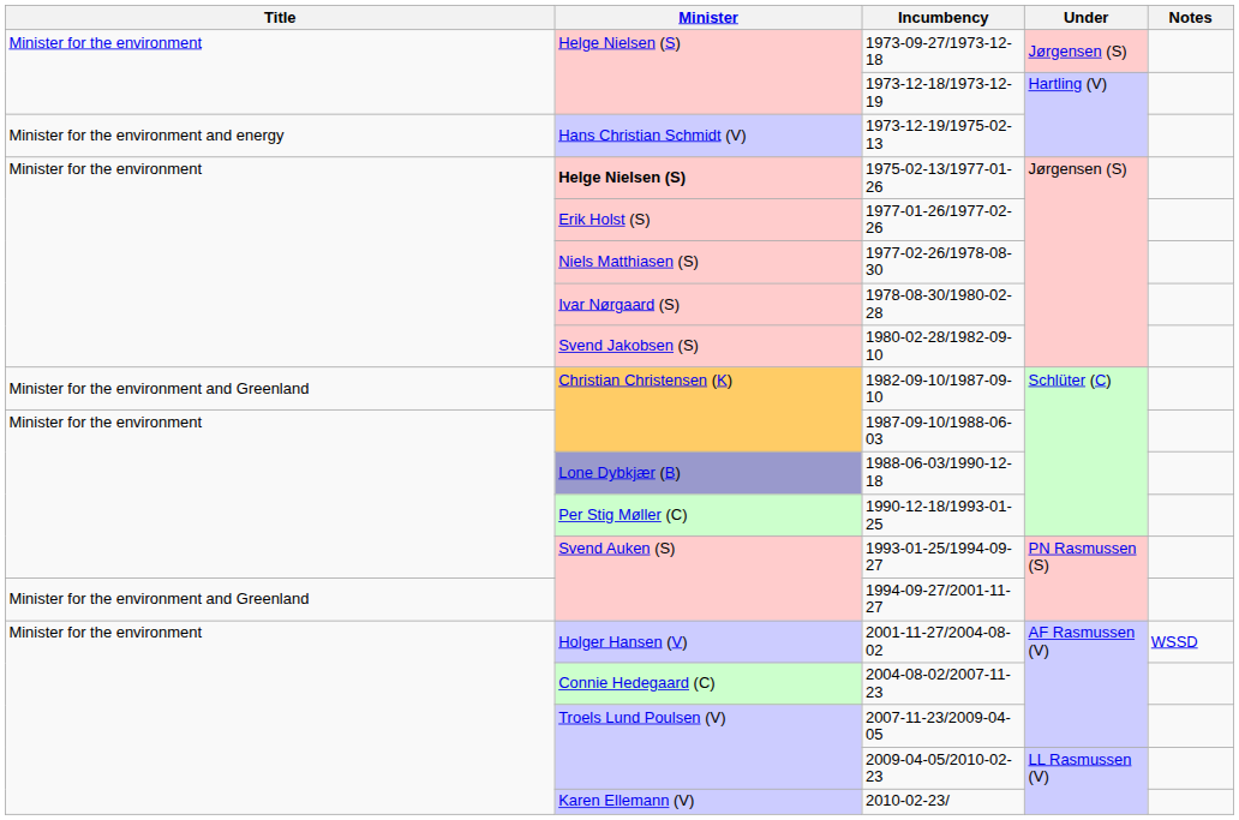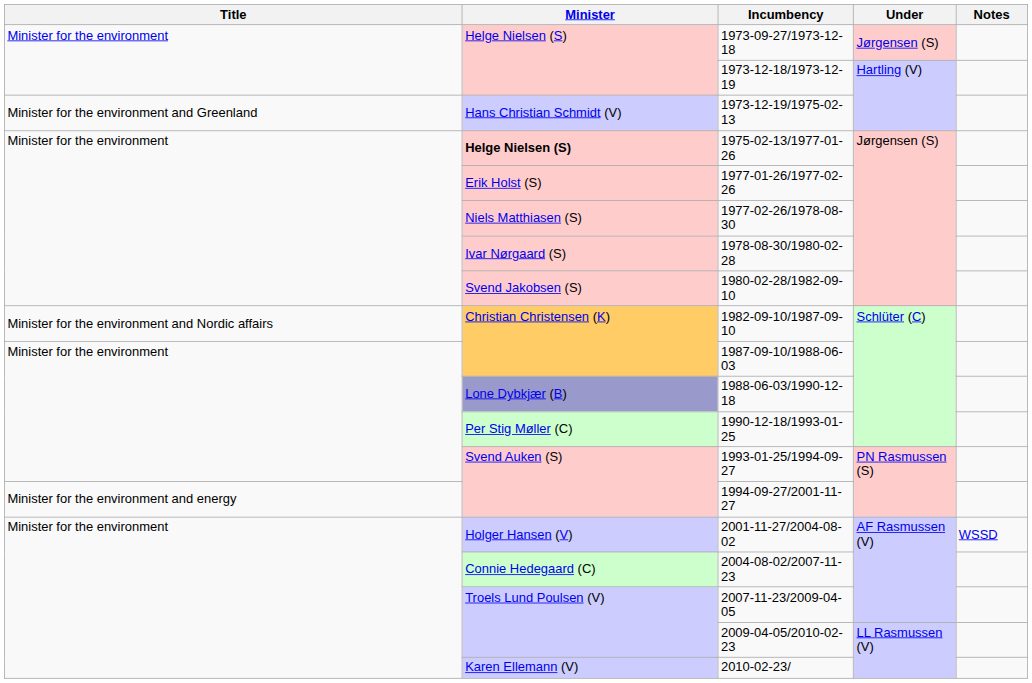 <table class="wikitable" style="width:100%;">
 <tr>
 <th>Title</th>
 <th style="width:25%;"><a href='#'>Minister</a></th>
 <th style="width:160px;">Incumbency</th>
 <th style="width:10%;">Under</th>
 <th style="width:7%;">Notes</th>
 </tr>
 <tr>
 <td rowspan="2" style="vertical-align:top;"><a href='#'>Minister for the environment</a></td>
 <td rowspan="2"  style="background:#fcc; vertical-align:top;"><a href='#'>Helge Nielsen</a> (<a href='#'>S</a>)</td>
 <td>1973-09-27/1973-12-18</td>
 <td style="background:#fcc;"><a href='#'>Jørgensen</a> (S)</td>
 <td></td>
 </tr>
 <tr>
 <td>1973-12-18/1973-12-19</td>
 <td rowspan="2"  style="background:#ccf; vertical-align:top;"><a href='#'>Hartling</a> (V)</td>
 <td></td>
 </tr>
 <tr>
-<td>Minister for the environment and energy</td>
+<td>Minister for the environment and Greenland</td>
 <td style="background:#ccf;"><a href='#'>Hans Christian Schmidt</a> (V)</td>
 <td>1973-12-19/1975-02-13</td>
 <td></td>
 </tr>
 <tr>
 <td rowspan="5" style="vertical-align:top;">Minister for the environment</td>
 <td style="background:#fcc;"><strong>Helge Nielsen (S)</strong></td>
 <td>1975-02-13/1977-01-26</td>
 <td rowspan="5"  style="background:#fcc; vertical-align:top;">Jørgensen (S)</td>
 <td></td>
 </tr>
 <tr>
 <td style="background:#fcc;"><a href='#'>Erik Holst</a> (S)</td>
 <td>1977-01-26/1977-02-26</td>
 <td></td>
 </tr>
 <tr>
 <td style="background:#fcc;"><a href='#'>Niels Matthiasen</a> (S)</td>
 <td>1977-02-26/1978-08-30</td>
 <td></td>
 </tr>
 <tr>
 <td style="background:#fcc;"><a href='#'>Ivar Nørgaard</a> (S)</td>
 <td>1978-08-30/1980-02-28</td>
 <td></td>
 </tr>
 <tr>
 <td style="background:#fcc;"><a href='#'>Svend Jakobsen</a> (S)</td>
 <td>1980-02-28/1982-09-10</td>
 <td></td>
 </tr>
 <tr>
-<td>Minister for the environment and Greenland</td>
+<td>Minister for the environment and Nordic affairs</td>
 <td rowspan="2"  style="background:#fc6; vertical-align:top;"><a href='#'>Christian Christensen</a> (<a href='#'>K</a>)</td>
 <td>1982-09-10/1987-09-10</td>
 <td rowspan="4"  style="background:#cfc; vertical-align:top;"><a href='#'>Schlüter</a> (<a href='#'>C</a>)</td>
 <td></td>
 </tr>
 <tr>
 <td rowspan="4" style="vertical-align:top;">Minister for the environment</td>
 <td>1987-09-10/1988-06-03</td>
 <td></td>
 </tr>
 <tr>
 <td style="background:#99c;"><a href='#'>Lone Dybkjær</a> (<a href='#'>B</a>)</td>
 <td>1988-06-03/1990-12-18</td>
 <td></td>
 </tr>
 <tr>
 <td style="background:#cfc;"><a href='#'>Per Stig Møller</a> (C)</td>
 <td>1990-12-18/1993-01-25</td>
 <td></td>
 </tr>
 <tr>
 <td rowspan="2"  style="background:#fcc; vertical-align:top;"><a href='#'>Svend Auken</a> (S)</td>
 <td>1993-01-25/1994-09-27</td>
 <td rowspan="2"  style="background:#fcc; vertical-align:top;"><a href='#'>PN Rasmussen</a> (S)</td>
 <td></td>
 </tr>
 <tr>
-<td>Minister for the environment and Greenland</td>
+<td>Minister for the environment and energy</td>
 <td>1994-09-27/2001-11-27</td>
 <td></td>
 </tr>
 <tr>
 <td rowspan="5" style="vertical-align:top;">Minister for the environment</td>
 <td style="background:#ccf;"><a href='#'>Holger Hansen</a> (<a href='#'>V</a>)</td>
 <td>2001-11-27/2004-08-02</td>
 <td rowspan="3"  style="background:#ccf; vertical-align:top;"><a href='#'>AF Rasmussen</a> (V)</td>
 <td> <a href='#'>WSSD</a></td>
 </tr>
 <tr>
 <td style="background:#cfc;"><a href='#'>Connie Hedegaard</a> (C)</td>
 <td>2004-08-02/2007-11-23</td>
 <td></td>
 </tr>
 <tr>
 <td rowspan="2"  style="background:#ccf; vertical-align:top;"><a href='#'>Troels Lund Poulsen</a> (V)</td>
 <td>2007-11-23/2009-04-05</td>
 <td></td>
 </tr>
 <tr>
 <td>2009-04-05/2010-02-23</td>
 <td rowspan="2"  style="background:#ccf; vertical-align:top;"><a href='#'>LL Rasmussen</a> (V)</td>
 <td></td>
 </tr>
 <tr>
 <td rowspan="2"  style="background:#ccf; vertical-align:top;"><a href='#'>Karen Ellemann</a> (V)</td>
 <td>2010-02-23/</td>
 <td></td>
 </tr>
 </table>
